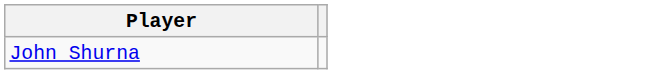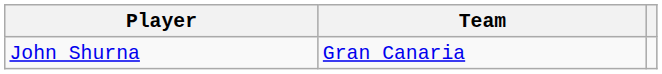 <table class="wikitable">
 <tr>
 <th style="width:200px;">Player</th>
+<th style="width:210px;">Team</th>
 <th></th>
 </tr>
 <tr>
 <td> <a href='#'>John Shurna</a></td>
+<td> <a href='#'>Gran Canaria</a></td>
 <td style="text-align:center;"></td>
 </tr>
 </table>
